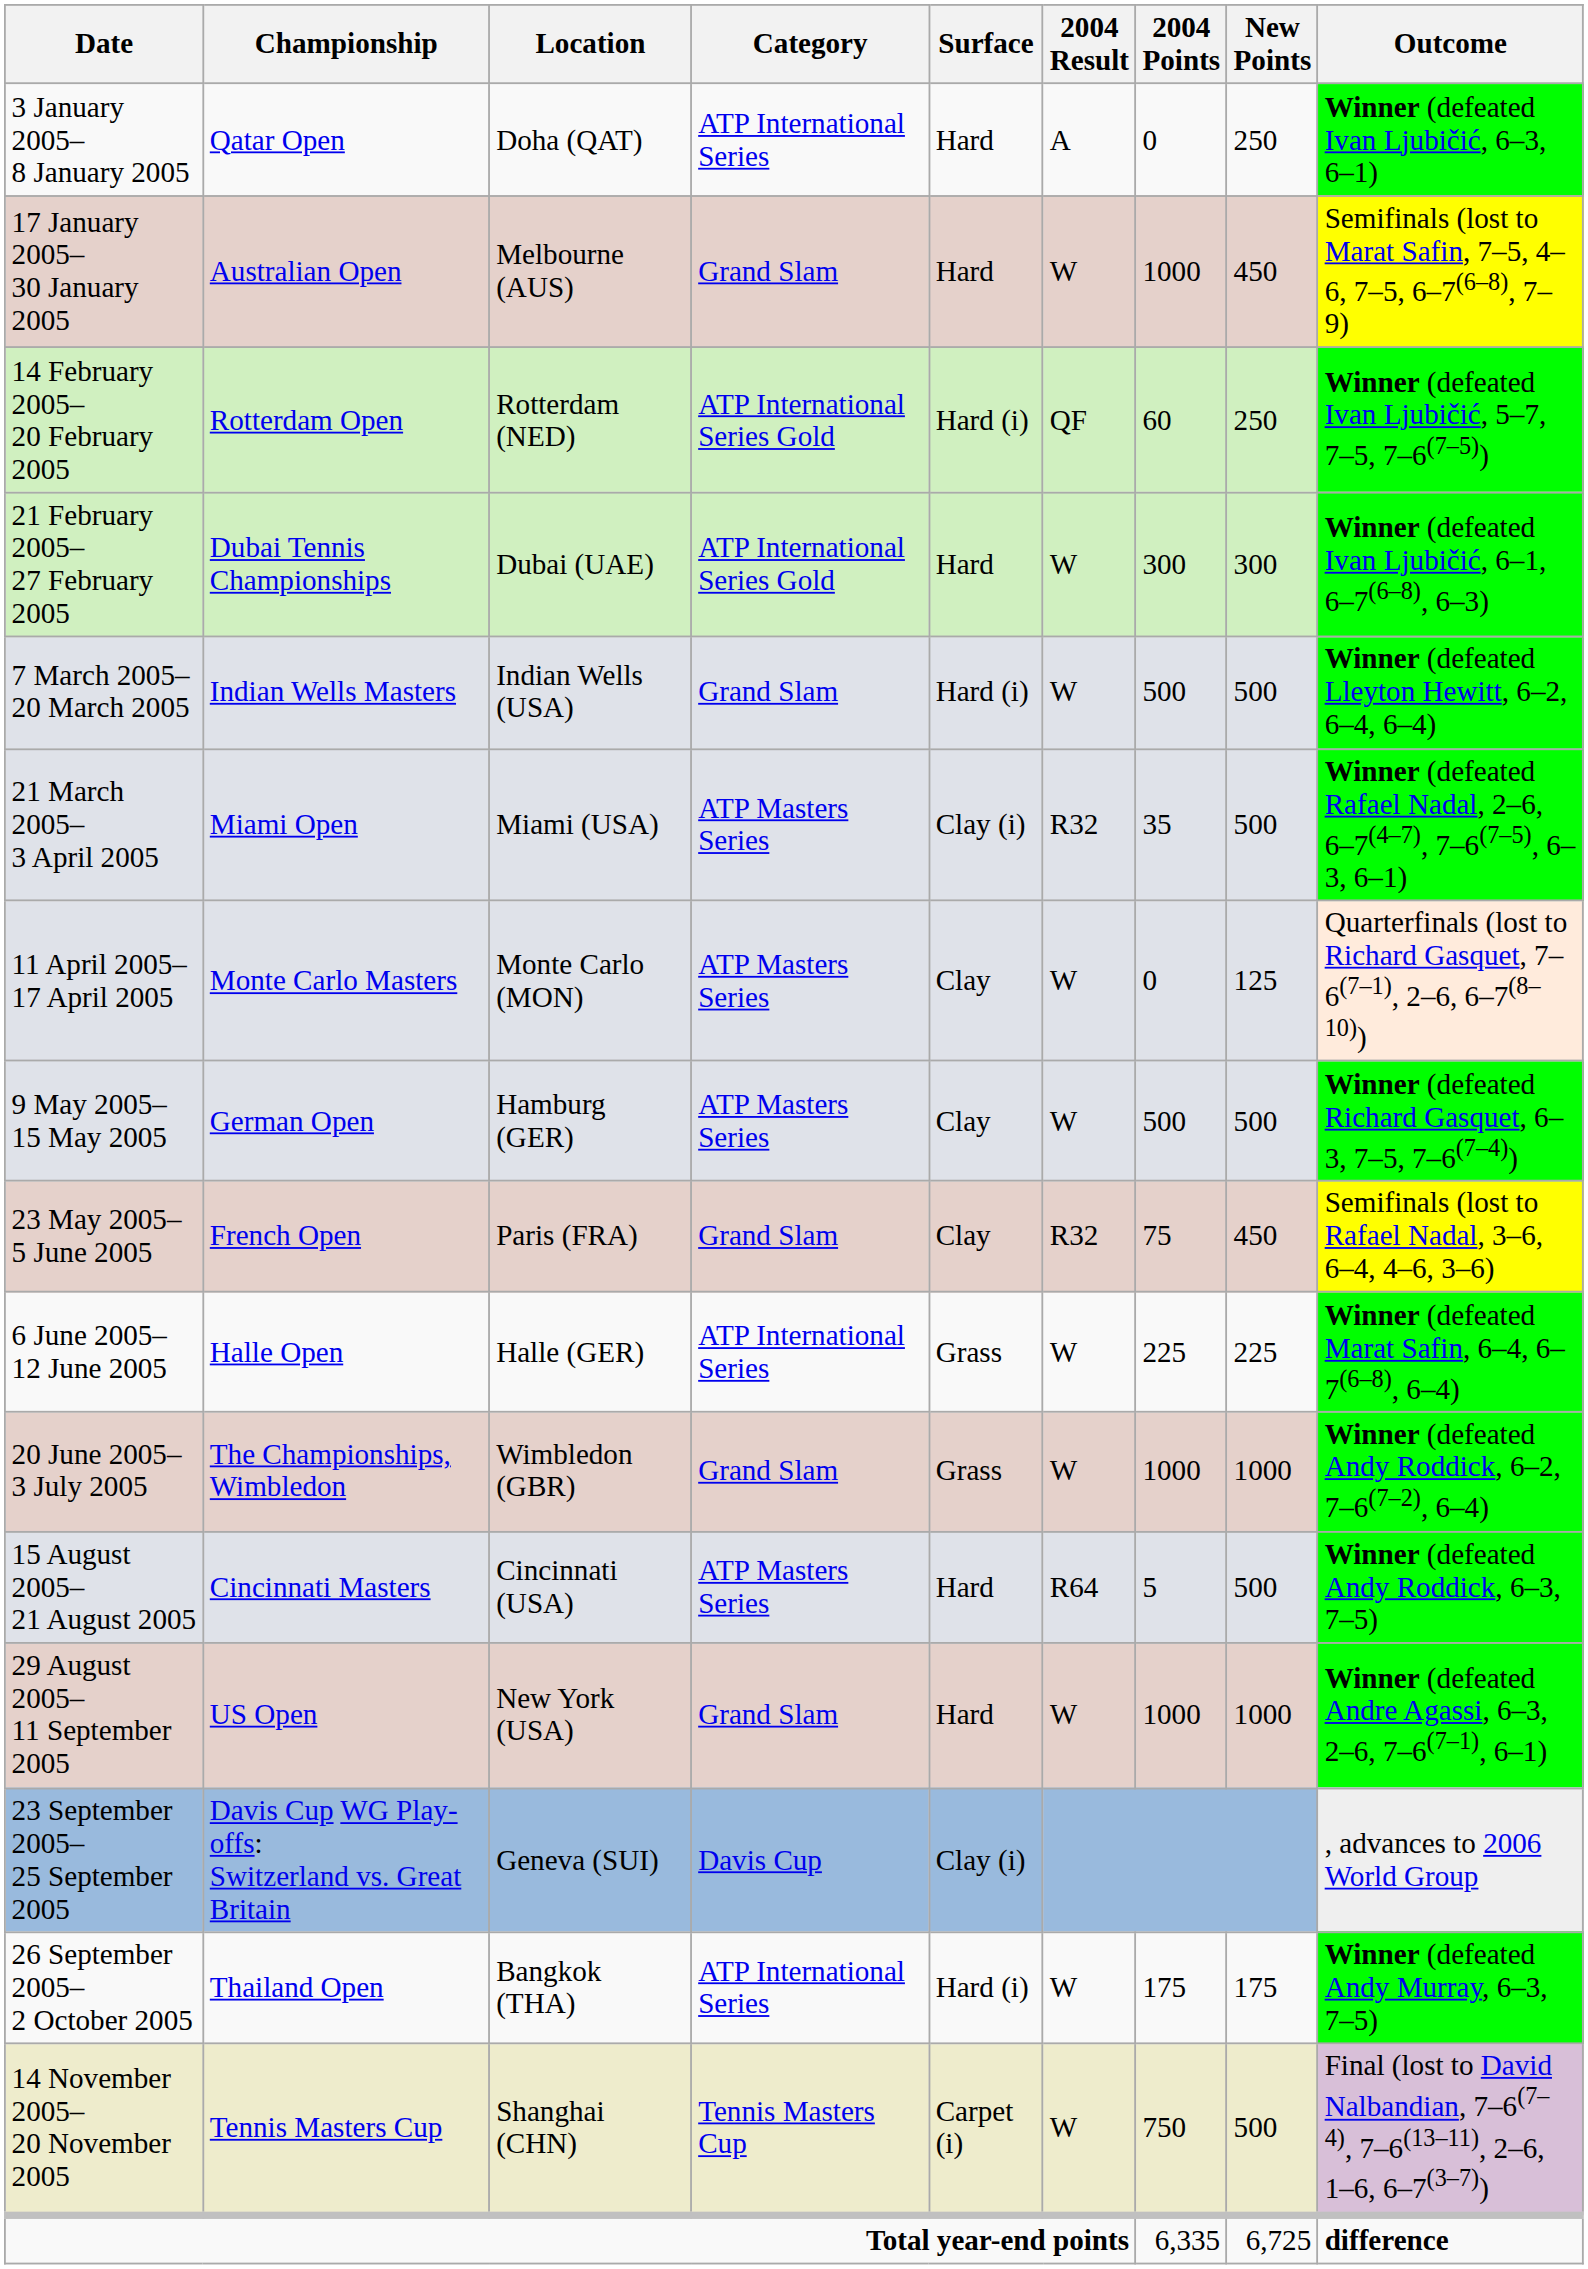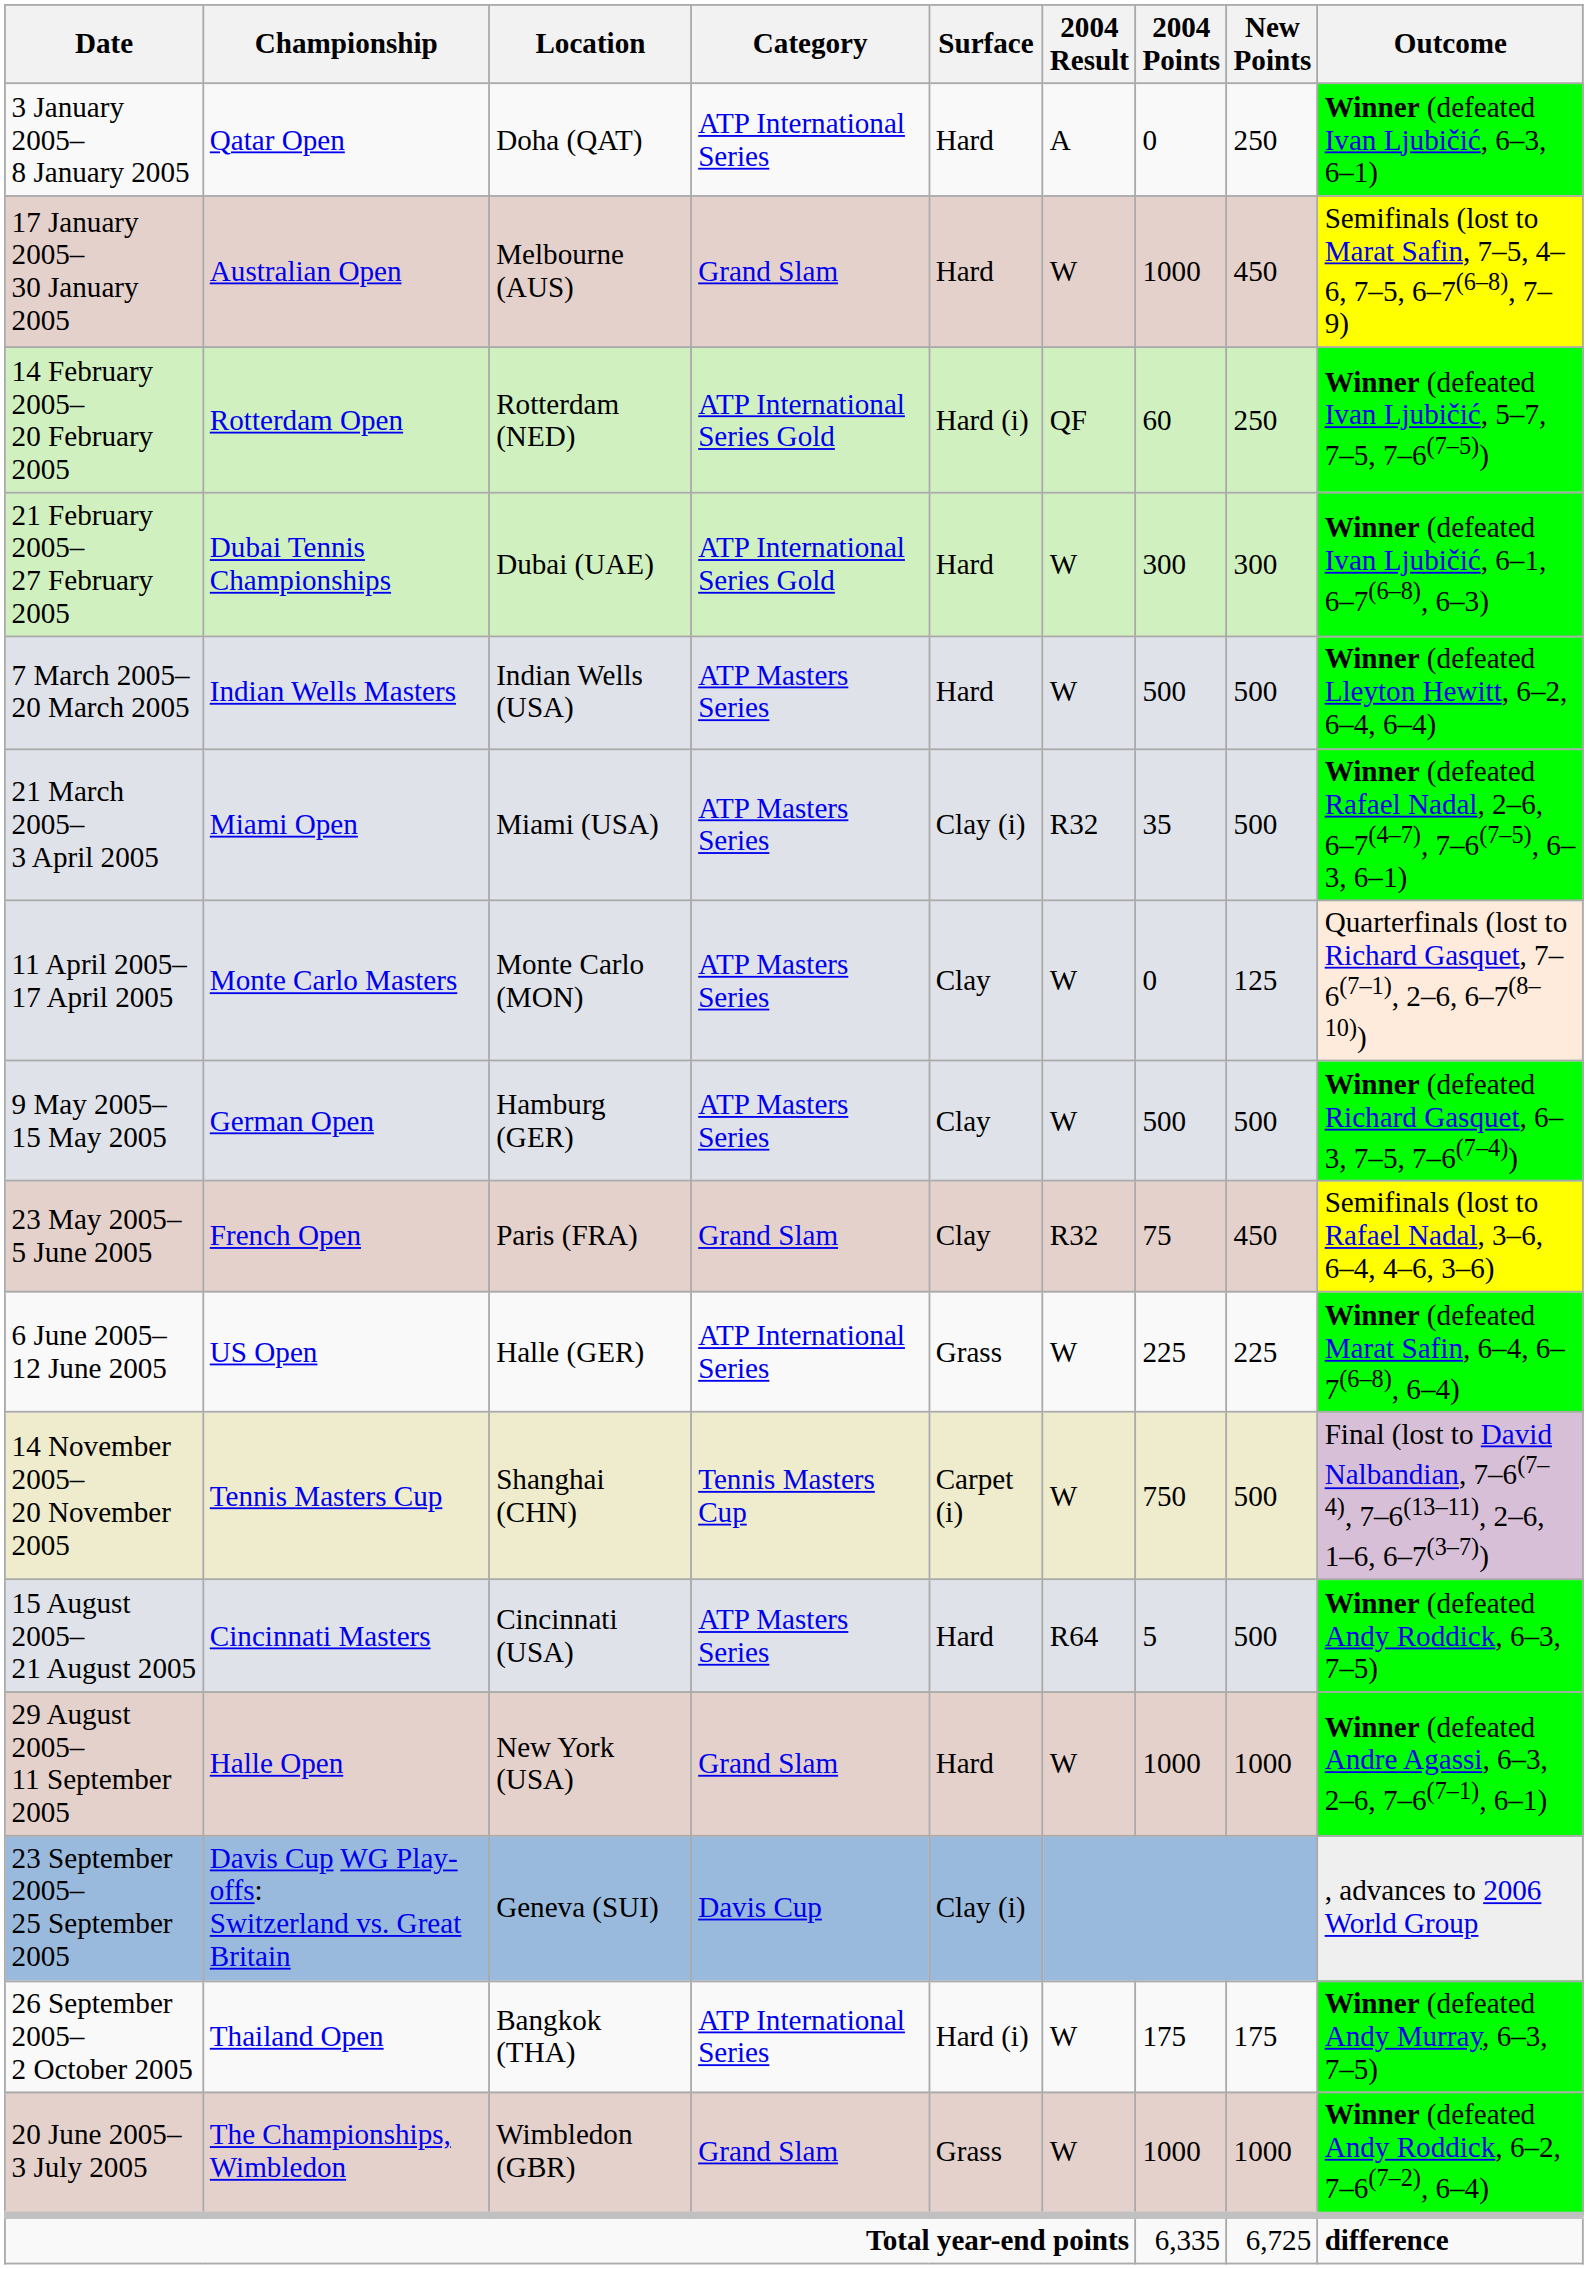 <table class="wikitable">
 <tr>
 <th width=155>Date</th>
 <th width=225>Championship</th>
 <th width=150>Location</th>
 <th width=190>Category</th>
 <th width=60>Surface</th>
 <th width=40>2004 Result</th>
 <th width=40>2004 Points</th>
 <th width=40>New Points</th>
 <th width=225>Outcome</th>
 </tr>
 <tr>
 <td>3 January 2005–<br>8 January 2005</td>
 <td><a href='#'>Qatar Open</a></td>
 <td>Doha (QAT)</td>
 <td><a href='#'>ATP International Series</a></td>
 <td>Hard</td>
 <td>A</td>
 <td>0</td>
 <td>250</td>
 <td style="background:lime;"><strong>Winner</strong> (defeated <a href='#'>Ivan Ljubičić</a>, 6–3, 6–1)</td>
 </tr>
 <tr style="background:#e5d1cb;">
 <td>17 January 2005–<br>30 January 2005</td>
 <td><a href='#'>Australian Open</a></td>
 <td>Melbourne (AUS)</td>
 <td><a href='#'>Grand Slam</a></td>
 <td>Hard</td>
 <td>W</td>
 <td>1000</td>
 <td>450</td>
 <td style="background:yellow;">Semifinals (lost to <a href='#'>Marat Safin</a>, 7–5, 4–6, 7–5, 6–7<sup>(6–8)</sup>, 7–9)</td>
 </tr>
 <tr style="background:#d0f0c0;">
 <td>14 February 2005–<br>20 February 2005</td>
 <td><a href='#'>Rotterdam Open</a></td>
 <td>Rotterdam (NED)</td>
 <td><a href='#'>ATP International Series Gold</a></td>
 <td>Hard (i)</td>
 <td>QF</td>
 <td>60</td>
 <td>250</td>
 <td style="background:lime;"><strong>Winner</strong> (defeated <a href='#'>Ivan Ljubičić</a>, 5–7, 7–5, 7–6<sup>(7–5)</sup>)</td>
 </tr>
 <tr style="background:#d0f0c0;">
 <td>21 February 2005–<br>27 February 2005</td>
 <td><a href='#'>Dubai Tennis Championships</a></td>
 <td>Dubai (UAE)</td>
 <td><a href='#'>ATP International Series Gold</a></td>
 <td>Hard</td>
 <td>W</td>
 <td>300</td>
 <td>300</td>
 <td style="background:lime;"><strong>Winner</strong> (defeated <a href='#'>Ivan Ljubičić</a>, 6–1, 6–7<sup>(6–8)</sup>, 6–3)</td>
 </tr>
 <tr style="background:#dfe2e9;">
 <td>7 March 2005–<br>20 March 2005</td>
 <td><a href='#'>Indian Wells Masters</a></td>
 <td>Indian Wells (USA)</td>
-<td><a href='#'>Grand Slam</a></td>
-<td>Hard (i)</td>
+<td><a href='#'>ATP Masters Series</a></td>
+<td>Hard</td>
 <td>W</td>
 <td>500</td>
 <td>500</td>
 <td style="background:lime;"><strong>Winner</strong> (defeated <a href='#'>Lleyton Hewitt</a>, 6–2, 6–4, 6–4)</td>
 </tr>
 <tr style="background:#dfe2e9;">
 <td>21 March 2005–<br>3 April 2005</td>
 <td><a href='#'>Miami Open</a></td>
 <td>Miami (USA)</td>
 <td><a href='#'>ATP Masters Series</a></td>
 <td>Clay (i)</td>
 <td>R32</td>
 <td>35</td>
 <td>500</td>
 <td style="background:lime;"><strong>Winner</strong> (defeated <a href='#'>Rafael Nadal</a>, 2–6, 6–7<sup>(4–7)</sup>, 7–6<sup>(7–5)</sup>, 6–3, 6–1)</td>
 </tr>
 <tr style="background:#dfe2e9;">
 <td>11 April 2005–<br>17 April 2005</td>
 <td><a href='#'>Monte Carlo Masters</a></td>
 <td>Monte Carlo (MON)</td>
 <td><a href='#'>ATP Masters Series</a></td>
 <td>Clay</td>
 <td>W</td>
 <td>0</td>
 <td>125</td>
 <td style="background:#ffebdc;">Quarterfinals (lost to <a href='#'>Richard Gasquet</a>, 7–6<sup>(7–1)</sup>, 2–6, 6–7<sup>(8–10)</sup>)</td>
 </tr>
 <tr style="background:#dfe2e9;">
 <td>9 May 2005–<br>15 May 2005</td>
 <td><a href='#'>German Open</a></td>
 <td>Hamburg (GER)</td>
 <td><a href='#'>ATP Masters Series</a></td>
 <td>Clay</td>
 <td>W</td>
 <td>500</td>
 <td>500</td>
 <td style="background:lime;"><strong>Winner</strong> (defeated <a href='#'>Richard Gasquet</a>, 6–3, 7–5, 7–6<sup>(7–4)</sup>)</td>
 </tr>
 <tr style="background:#e5d1cb;">
 <td>23 May 2005–<br>5 June 2005</td>
 <td><a href='#'>French Open</a></td>
 <td>Paris (FRA)</td>
 <td><a href='#'>Grand Slam</a></td>
 <td>Clay</td>
 <td>R32</td>
 <td>75</td>
 <td>450</td>
 <td style="background:yellow;">Semifinals (lost to <a href='#'>Rafael Nadal</a>, 3–6, 6–4, 4–6, 3–6)</td>
 </tr>
 <tr>
 <td>6 June 2005–<br>12 June 2005</td>
-<td><a href='#'>Halle Open</a></td>
+<td><a href='#'>US Open</a></td>
 <td>Halle (GER)</td>
 <td><a href='#'>ATP International Series</a></td>
 <td>Grass</td>
 <td>W</td>
 <td>225</td>
 <td>225</td>
 <td style="background:lime;"><strong>Winner</strong> (defeated <a href='#'>Marat Safin</a>, 6–4, 6–7<sup>(6–8)</sup>, 6–4)</td>
 </tr>
-<tr style="background:#e5d1cb;">
-<td>20 June 2005–<br>3 July 2005</td>
-<td><a href='#'>The Championships, Wimbledon</a></td>
-<td>Wimbledon (GBR)</td>
-<td><a href='#'>Grand Slam</a></td>
-<td>Grass</td>
+<tr style="background:#eeeccc;">
+<td>14 November 2005–<br>20 November 2005</td>
+<td><a href='#'>Tennis Masters Cup</a></td>
+<td>Shanghai (CHN)</td>
+<td><a href='#'>Tennis Masters Cup</a></td>
+<td>Carpet (i)</td>
 <td>W</td>
-<td>1000</td>
-<td>1000</td>
-<td style="background:lime;"><strong>Winner</strong> (defeated <a href='#'>Andy Roddick</a>, 6–2, 7–6<sup>(7–2)</sup>, 6–4)</td>
+<td>750</td>
+<td>500</td>
+<td style="background:thistle;">Final (lost to <a href='#'>David Nalbandian</a>, 7–6<sup>(7–4)</sup>, 7–6<sup>(13–11)</sup>, 2–6, 1–6, 6–7<sup>(3–7)</sup>)</td>
 </tr>
 <tr style="background:#dfe2e9;">
 <td>15 August 2005–<br>21 August 2005</td>
 <td><a href='#'>Cincinnati Masters</a></td>
 <td>Cincinnati (USA)</td>
 <td><a href='#'>ATP Masters Series</a></td>
 <td>Hard</td>
 <td>R64</td>
 <td>5</td>
 <td>500</td>
 <td style="background:lime;"><strong>Winner</strong> (defeated <a href='#'>Andy Roddick</a>, 6–3, 7–5)</td>
 </tr>
 <tr style="background:#e5d1cb;">
 <td>29 August 2005–<br>11 September 2005</td>
-<td><a href='#'>US Open</a></td>
+<td><a href='#'>Halle Open</a></td>
 <td>New York (USA)</td>
 <td><a href='#'>Grand Slam</a></td>
 <td>Hard</td>
 <td>W</td>
 <td>1000</td>
 <td>1000</td>
 <td style="background:lime;"><strong>Winner</strong> (defeated <a href='#'>Andre Agassi</a>, 6–3, 2–6, 7–6<sup>(7–1)</sup>, 6–1)</td>
 </tr>
 <tr style="background:#99badd;">
 <td>23 September 2005–<br>25 September 2005</td>
 <td><a href='#'>Davis Cup</a> <a href='#'>WG Play-offs</a>: <br> <a href='#'>Switzerland vs. Great Britain</a></td>
 <td>Geneva (SUI)</td>
 <td><a href='#'>Davis Cup</a></td>
 <td>Clay (i)</td>
 <td colspan=3></td>
 <td style="background:#efefef;">, advances to <a href='#'>2006 World Group</a></td>
 </tr>
 <tr>
 <td>26 September 2005–<br>2 October 2005</td>
 <td><a href='#'>Thailand Open</a></td>
 <td>Bangkok (THA)</td>
 <td><a href='#'>ATP International Series</a></td>
 <td>Hard (i)</td>
 <td>W</td>
 <td>175</td>
 <td>175</td>
 <td style="background:lime;"><strong>Winner</strong> (defeated <a href='#'>Andy Murray</a>, 6–3, 7–5)</td>
 </tr>
-<tr style="background:#eeeccc;">
-<td>14 November 2005–<br>20 November 2005</td>
-<td><a href='#'>Tennis Masters Cup</a></td>
-<td>Shanghai (CHN)</td>
-<td><a href='#'>Tennis Masters Cup</a></td>
-<td>Carpet (i)</td>
+<tr style="background:#e5d1cb;">
+<td>20 June 2005–<br>3 July 2005</td>
+<td><a href='#'>The Championships, Wimbledon</a></td>
+<td>Wimbledon (GBR)</td>
+<td><a href='#'>Grand Slam</a></td>
+<td>Grass</td>
 <td>W</td>
-<td>750</td>
-<td>500</td>
-<td style="background:thistle;">Final (lost to <a href='#'>David Nalbandian</a>, 7–6<sup>(7–4)</sup>, 7–6<sup>(13–11)</sup>, 2–6, 1–6, 6–7<sup>(3–7)</sup>)</td>
+<td>1000</td>
+<td>1000</td>
+<td style="background:lime;"><strong>Winner</strong> (defeated <a href='#'>Andy Roddick</a>, 6–2, 7–6<sup>(7–2)</sup>, 6–4)</td>
 </tr>
 <tr style="border-top:4px solid silver;">
 <td colspan="6" style="text-align:right;"><strong>Total year-end points</strong></td>
 <td align=right>6,335</td>
 <td align=right>6,725</td>
 <td>  <strong>difference</strong></td>
 </tr>
 </table>
